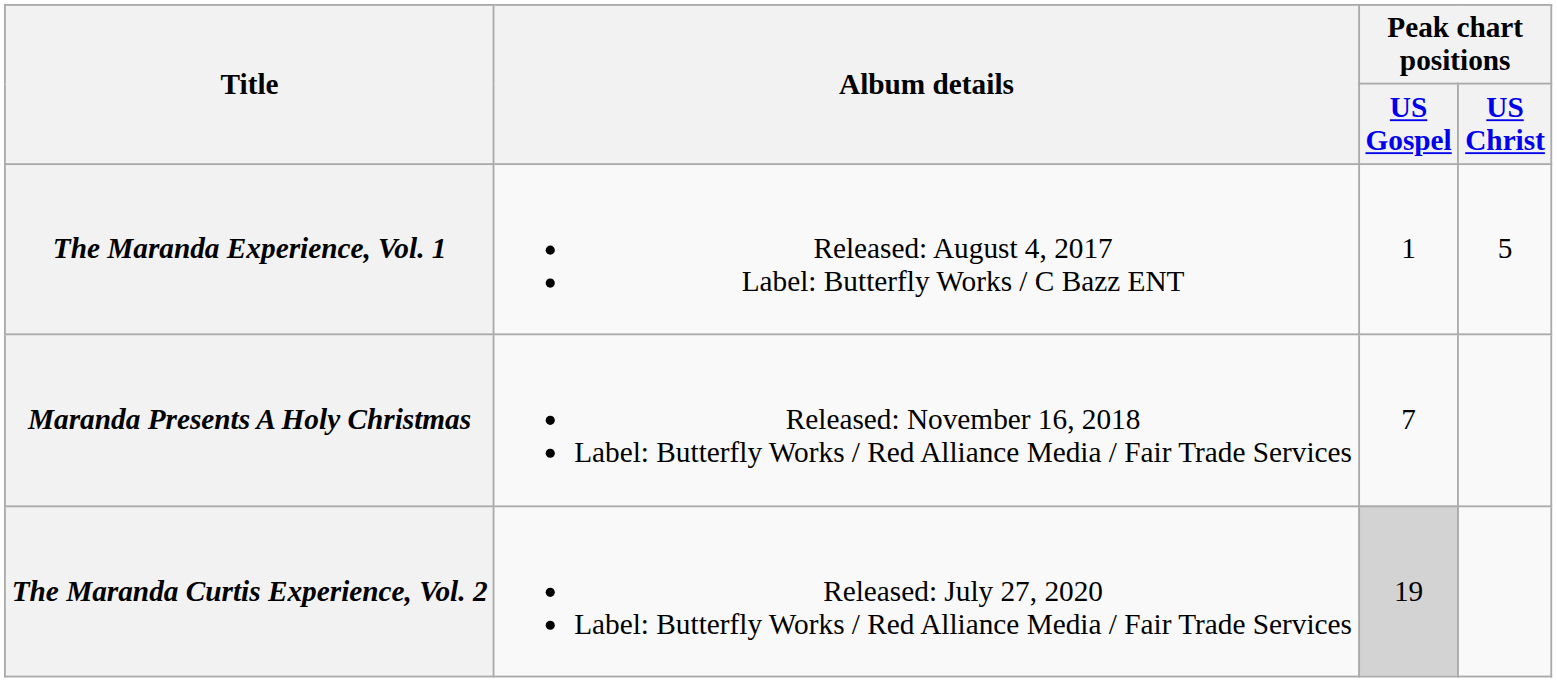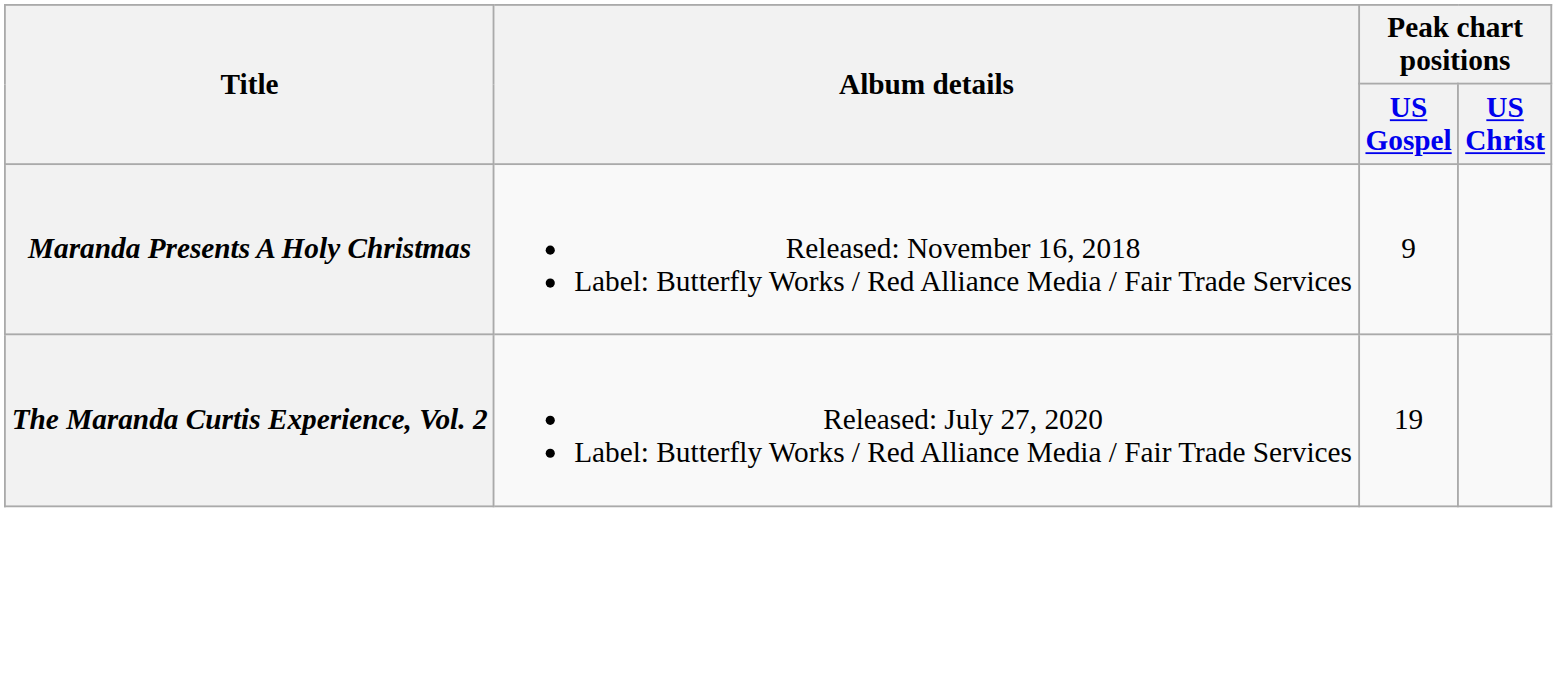 <table class="wikitable plainrowheaders" style="text-align:center;">
 <tr>
 <th scope="col" rowspan="2">Title</th>
 <th scope="col" rowspan="2">Album details</th>
 <th scope="col" colspan="2">Peak chart positions</th>
 </tr>
 <tr>
 <th scope="col" style="width:2.5em;font-size=80%;"><a href='#'>US<br>Gospel</a><br></th>
 <th scope="col" style="width:2.5em;font-size=80%;"><a href='#'>US<br>Christ</a><br></th>
 </tr>
 <tr>
-<th scope="col"><em>The Maranda Experience, Vol. 1</em></th>
-<td><br><ul><li>Released: August 4, 2017</li><li>Label: Butterfly Works / C Bazz ENT</li></ul></td>
-<td>1</td>
-<td>5</td>
-</tr>
-<tr>
 <th scope="col"><em>Maranda Presents A Holy Christmas</em></th>
 <td><br><ul><li>Released: November 16, 2018</li><li>Label: Butterfly Works / Red Alliance Media / Fair Trade Services</li></ul></td>
-<td>7</td>
+<td>9</td>
 <td></td>
 </tr>
 <tr>
 <th><strong><em>The Maranda Curtis Experience, Vol. 2</em></strong></th>
 <td><br><ul><li>Released: July 27, 2020</li><li>Label: Butterfly Works / Red Alliance Media / Fair Trade Services</li></ul></td>
-<td style="background: lightgrey;">19</td>
+<td>19</td>
 </tr>
 </table>
